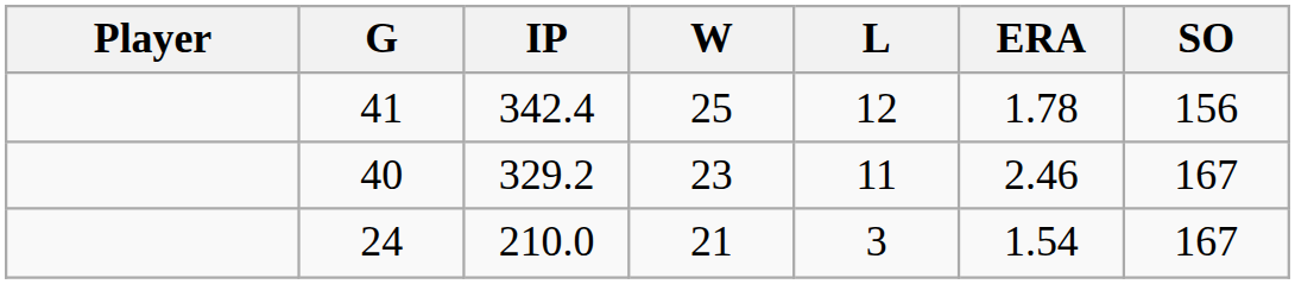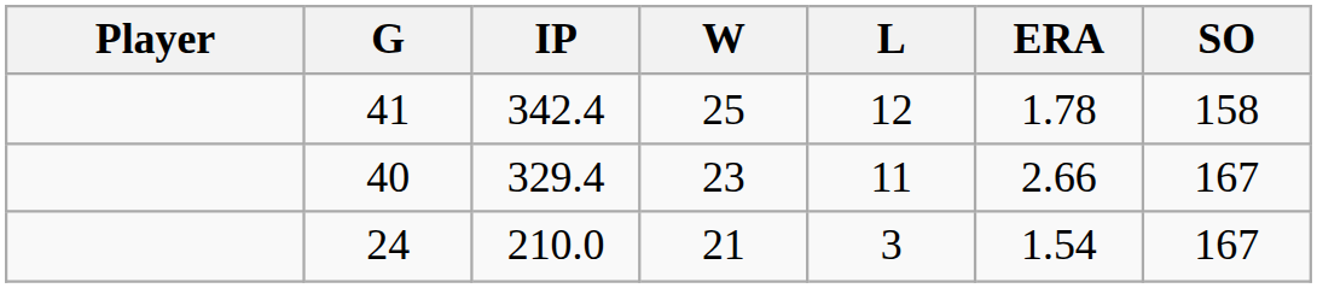 <table class="wikitable sortable">
 <tr>
 <th bgcolor="#DDDDFF" width="16%">Player</th>
 <th bgcolor="#DDDDFF" width="9%">G</th>
 <th bgcolor="#DDDDFF" width="9%">IP</th>
 <th bgcolor="#DDDDFF" width="9%">W</th>
 <th bgcolor="#DDDDFF" width="9%">L</th>
 <th bgcolor="#DDDDFF" width="9%">ERA</th>
 <th bgcolor="#DDDDFF" width="9%">SO</th>
 </tr>
 <tr align="center">
 <td></td>
 <td>41</td>
 <td>342.4</td>
 <td>25</td>
 <td>12</td>
 <td>1.78</td>
-<td>156</td>
+<td>158</td>
 </tr>
 <tr align=center>
 <td></td>
 <td>40</td>
-<td>329.2</td>
+<td>329.4</td>
 <td>23</td>
 <td>11</td>
-<td>2.46</td>
+<td>2.66</td>
 <td>167</td>
 </tr>
 <tr align="center">
 <td></td>
 <td>24</td>
 <td>210.0</td>
 <td>21</td>
 <td>3</td>
 <td>1.54</td>
 <td>167</td>
 </tr>
 </table>
